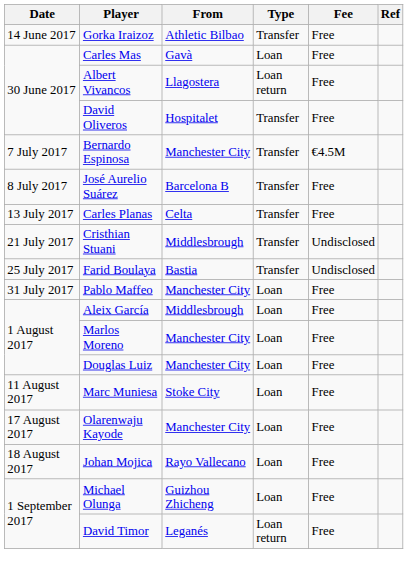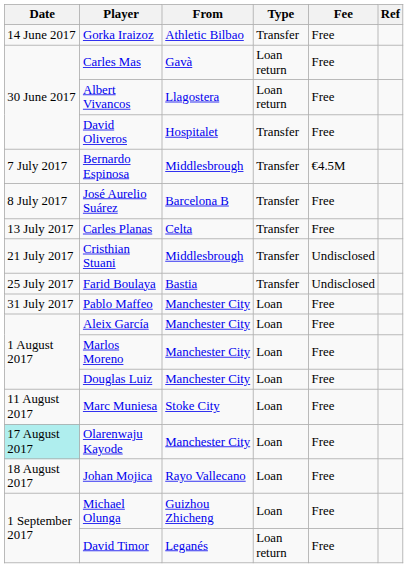 <table class="wikitable" style="width:80%;">
 <tr>
 <th>Date</th>
 <th>Player</th>
 <th>From</th>
 <th>Type</th>
 <th>Fee</th>
 <th>Ref</th>
 </tr>
 <tr>
 <td>14 June 2017</td>
 <td> <a href='#'>Gorka Iraizoz</a></td>
 <td> <a href='#'>Athletic Bilbao</a></td>
 <td>Transfer</td>
 <td>Free</td>
 <td></td>
 </tr>
 <tr>
 <td rowspan="3">30 June 2017</td>
 <td> <a href='#'>Carles Mas</a></td>
 <td> <a href='#'>Gavà</a></td>
-<td>Loan</td>
+<td>Loan return</td>
 <td>Free</td>
 <td></td>
 </tr>
 <tr>
 <td> <a href='#'>Albert Vivancos</a></td>
 <td> <a href='#'>Llagostera</a></td>
 <td>Loan return</td>
 <td>Free</td>
 <td></td>
 </tr>
 <tr>
 <td> <a href='#'>David Oliveros</a></td>
 <td> <a href='#'>Hospitalet</a></td>
 <td>Transfer</td>
 <td>Free</td>
 <td></td>
 </tr>
 <tr>
 <td>7 July 2017</td>
 <td> <a href='#'>Bernardo Espinosa</a></td>
-<td> <a href='#'>Manchester City</a></td>
+<td> <a href='#'>Middlesbrough</a></td>
 <td>Transfer</td>
 <td>€4.5M</td>
 <td></td>
 </tr>
 <tr>
 <td>8 July 2017</td>
 <td> <a href='#'>José Aurelio Suárez</a></td>
 <td> <a href='#'>Barcelona B</a></td>
 <td>Transfer</td>
 <td>Free</td>
 <td></td>
 </tr>
 <tr>
 <td>13 July 2017</td>
 <td> <a href='#'>Carles Planas</a></td>
 <td> <a href='#'>Celta</a></td>
 <td>Transfer</td>
 <td>Free</td>
 <td></td>
 </tr>
 <tr>
 <td>21 July 2017</td>
 <td> <a href='#'>Cristhian Stuani</a></td>
 <td> <a href='#'>Middlesbrough</a></td>
 <td>Transfer</td>
 <td>Undisclosed</td>
 <td></td>
 </tr>
 <tr>
 <td>25 July 2017</td>
 <td> <a href='#'>Farid Boulaya</a></td>
 <td> <a href='#'>Bastia</a></td>
 <td>Transfer</td>
 <td>Undisclosed</td>
 <td></td>
 </tr>
 <tr>
 <td>31 July 2017</td>
 <td> <a href='#'>Pablo Maffeo</a></td>
 <td> <a href='#'>Manchester City</a></td>
 <td>Loan</td>
 <td>Free</td>
 <td></td>
 </tr>
 <tr>
 <td rowspan="3">1 August 2017</td>
 <td> <a href='#'>Aleix García</a></td>
-<td> <a href='#'>Middlesbrough</a></td>
+<td> <a href='#'>Manchester City</a></td>
 <td>Loan</td>
 <td>Free</td>
 <td></td>
 </tr>
 <tr>
 <td> <a href='#'>Marlos Moreno</a></td>
 <td> <a href='#'>Manchester City</a></td>
 <td>Loan</td>
 <td>Free</td>
 <td></td>
 </tr>
 <tr>
 <td> <a href='#'>Douglas Luiz</a></td>
 <td> <a href='#'>Manchester City</a></td>
 <td>Loan</td>
 <td>Free</td>
 <td></td>
 </tr>
 <tr>
 <td>11 August 2017</td>
 <td> <a href='#'>Marc Muniesa</a></td>
 <td> <a href='#'>Stoke City</a></td>
 <td>Loan</td>
 <td>Free</td>
 <td></td>
 </tr>
 <tr>
-<td>17 August 2017</td>
+<td style="background: paleturquoise;">17 August 2017</td>
 <td> <a href='#'>Olarenwaju Kayode</a></td>
 <td> <a href='#'>Manchester City</a></td>
 <td>Loan</td>
 <td>Free</td>
 <td></td>
 </tr>
 <tr>
 <td>18 August 2017</td>
 <td> <a href='#'>Johan Mojica</a></td>
 <td><a href='#'>Rayo Vallecano</a></td>
 <td>Loan</td>
 <td>Free</td>
 <td></td>
 </tr>
 <tr>
 <td rowspan="2">1 September 2017</td>
 <td> <a href='#'>Michael Olunga</a></td>
 <td> <a href='#'>Guizhou Zhicheng</a></td>
 <td>Loan</td>
 <td>Free</td>
 <td></td>
 </tr>
 <tr>
 <td> <a href='#'>David Timor</a></td>
 <td><a href='#'>Leganés</a></td>
 <td>Loan return</td>
 <td>Free</td>
 <td></td>
 </tr>
 </table>
